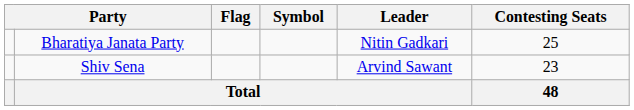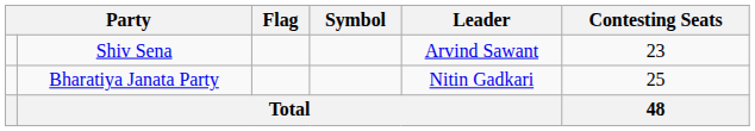 <table class="wikitable" width="50%" style="text-align:center">
 <tr>
 <th colspan="2">Party</th>
 <th>Flag</th>
 <th>Symbol</th>
 <th>Leader</th>
 <th>Contesting Seats</th>
 </tr>
 <tr>
 <td></td>
+<td><a href='#'>Shiv Sena</a></td>
+<td></td>
+<td></td>
+<td><a href='#'>Arvind Sawant</a></td>
+<td>23</td>
+</tr>
+<tr>
+<td></td>
 <td><a href='#'>Bharatiya Janata Party</a></td>
 <td></td>
 <td></td>
 <td><a href='#'>Nitin Gadkari</a></td>
 <td>25</td>
 </tr>
 <tr>
-<td></td>
-<td><a href='#'>Shiv Sena</a></td>
-<td></td>
-<td></td>
-<td><a href='#'>Arvind Sawant</a></td>
-<td>23</td>
-</tr>
-<tr>
 <th></th>
 <th colspan="4">Total</th>
 <th>48</th>
 </tr>
 </table>
